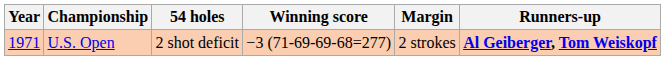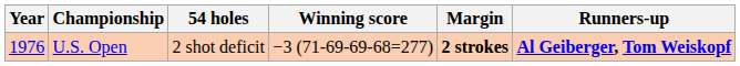 <table class="wikitable">
 <tr>
 <th>Year</th>
 <th>Championship</th>
 <th>54 holes</th>
 <th>Winning score</th>
 <th>Margin</th>
 <th>Runners-up</th>
 </tr>
 <tr style="background:#FBCEB1;">
-<td><a href='#'>1971</a></td>
+<td><a href='#'>1976</a></td>
 <td><a href='#'>U.S. Open</a></td>
 <td>2 shot deficit</td>
 <td>−3 (71-69-69-68=277)</td>
-<td>2 strokes</td>
+<td><strong>2 strokes</strong></td>
 <td><strong> <a href='#'>Al Geiberger</a>,  <a href='#'>Tom Weiskopf</a></strong></td>
 </tr>
 </table>
